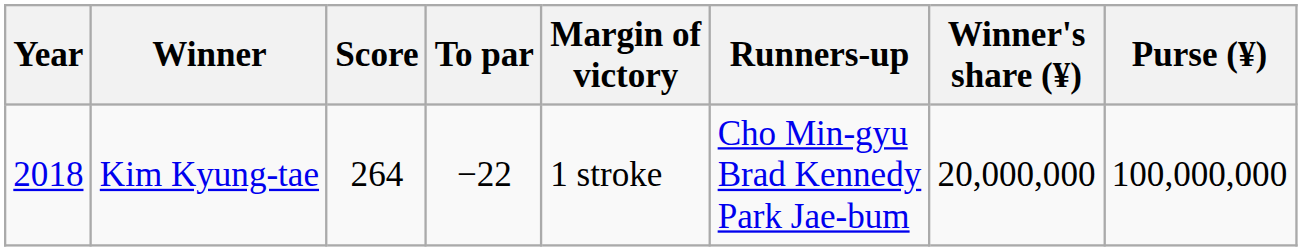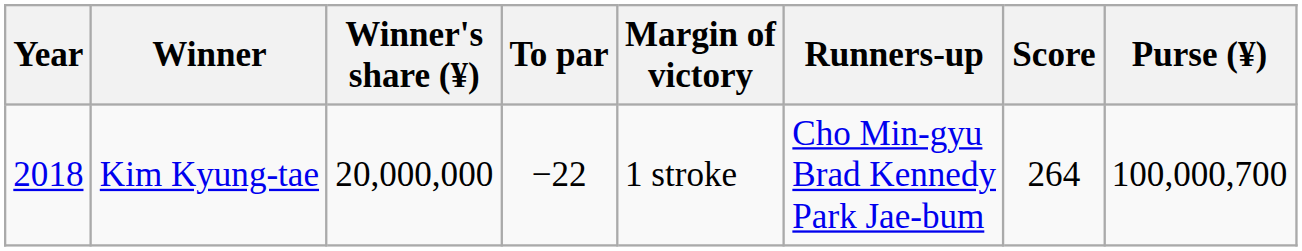 <table class=wikitable style="font-size:95%">
 <tr>
 <th>Year</th>
 <th>Winner</th>
-<th>Score</th>
+<th>Winner's<br>share (¥)</th>
 <th>To par</th>
 <th>Margin of<br>victory</th>
 <th>Runners-up</th>
-<th>Winner's<br>share (¥)</th>
+<th>Score</th>
 <th>Purse (¥)</th>
 </tr>
 <tr>
 <td><a href='#'>2018</a></td>
 <td> <a href='#'>Kim Kyung-tae</a></td>
-<td align=center>264</td>
+<td align=center>20,000,000</td>
 <td align=center>−22</td>
 <td>1 stroke</td>
 <td> <a href='#'>Cho Min-gyu</a><br> <a href='#'>Brad Kennedy</a><br> <a href='#'>Park Jae-bum</a></td>
-<td align=center>20,000,000</td>
-<td align=center>100,000,000</td>
+<td align=center>264</td>
+<td align=center>100,000,700</td>
 </tr>
 </table>
